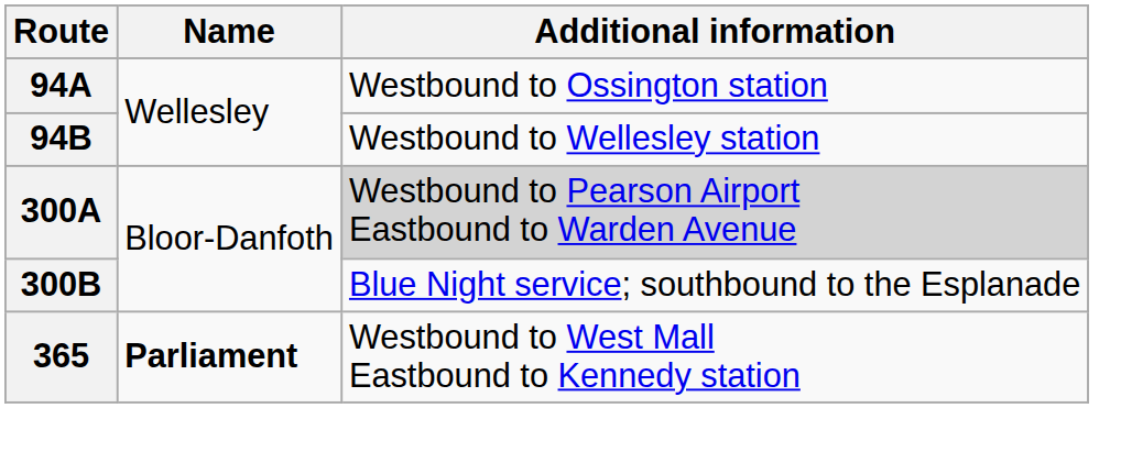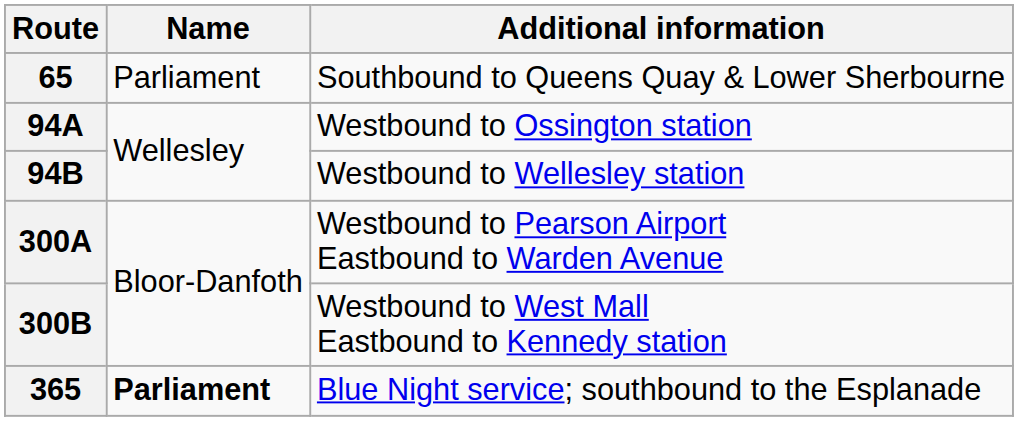 <table class="wikitable">
 <tr>
 <th>Route</th>
 <th>Name</th>
 <th>Additional information</th>
+</tr>
+<tr>
+<th>65</th>
+<td>Parliament</td>
+<td>Southbound to Queens Quay & Lower Sherbourne</td>
 </tr>
 <tr>
 <th>94A</th>
 <td rowspan="2">Wellesley</td>
 <td>Westbound to <a href='#'>Ossington station</a></td>
 </tr>
 <tr>
 <th>94B</th>
 <td>Westbound to <a href='#'>Wellesley station</a></td>
 </tr>
 <tr>
 <th>300A</th>
 <td rowspan="2">Bloor-Danfoth</td>
-<td style="background: lightgrey;">Westbound to <a href='#'>Pearson Airport</a><br>Eastbound to <a href='#'>Warden Avenue</a></td>
+<td>Westbound to <a href='#'>Pearson Airport</a><br>Eastbound to <a href='#'>Warden Avenue</a></td>
 </tr>
 <tr>
 <th>300B</th>
-<td><a href='#'>Blue Night service</a>; southbound to the Esplanade</td>
+<td>Westbound to <a href='#'>West Mall</a><br>Eastbound to <a href='#'>Kennedy station</a></td>
 </tr>
 <tr>
 <th>365</th>
 <td><strong>Parliament</strong></td>
-<td>Westbound to <a href='#'>West Mall</a><br>Eastbound to <a href='#'>Kennedy station</a></td>
+<td><a href='#'>Blue Night service</a>; southbound to the Esplanade</td>
 </tr>
 </table>
